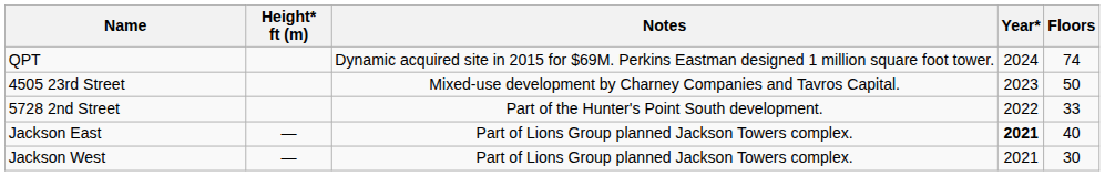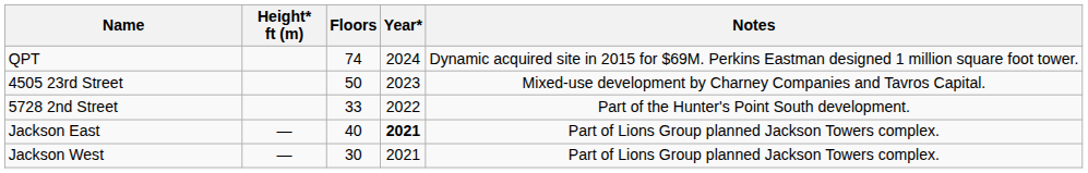 <table class="wikitable sortable">
 <tr>
 <th style="width:240px;">Name</th>
 <th style="width:80px;">Height*<br>ft (m)</th>
+<th>Floors</th>
+<th>Year*</th>
 <th>Notes</th>
-<th>Year*</th>
-<th>Floors</th>
 </tr>
 <tr>
 <td>QPT</td>
 <td align=center></td>
+<td align=center>74</td>
+<td align=center>2024</td>
 <td align=center>Dynamic acquired site in 2015 for $69M. Perkins Eastman designed 1 million square foot tower.</td>
-<td align=center>2024</td>
-<td align=center>74</td>
 </tr>
 <tr>
 <td>4505 23rd Street</td>
 <td align=center></td>
+<td align=center>50</td>
+<td align=center>2023</td>
 <td align=center>Mixed-use development by Charney Companies and Tavros Capital.</td>
-<td align=center>2023</td>
-<td align=center>50</td>
 </tr>
 <tr>
 <td>5728 2nd Street</td>
 <td align=center></td>
+<td align=center>33</td>
+<td align=center>2022</td>
 <td align=center>Part of the Hunter's Point South development.</td>
-<td align=center>2022</td>
-<td align=center>33</td>
 </tr>
 <tr>
 <td>Jackson East</td>
 <td align=center>—</td>
+<td align=center>40</td>
+<td align=center><strong>2021</strong></td>
 <td align=center>Part of Lions Group planned Jackson Towers complex.</td>
-<td align=center><strong>2021</strong></td>
-<td align=center>40</td>
 </tr>
 <tr>
 <td>Jackson West</td>
 <td align=center>—</td>
+<td align=center>30</td>
+<td align=center>2021</td>
 <td align=center>Part of Lions Group planned Jackson Towers complex.</td>
-<td align=center>2021</td>
-<td align=center>30</td>
 </tr>
 </table>
